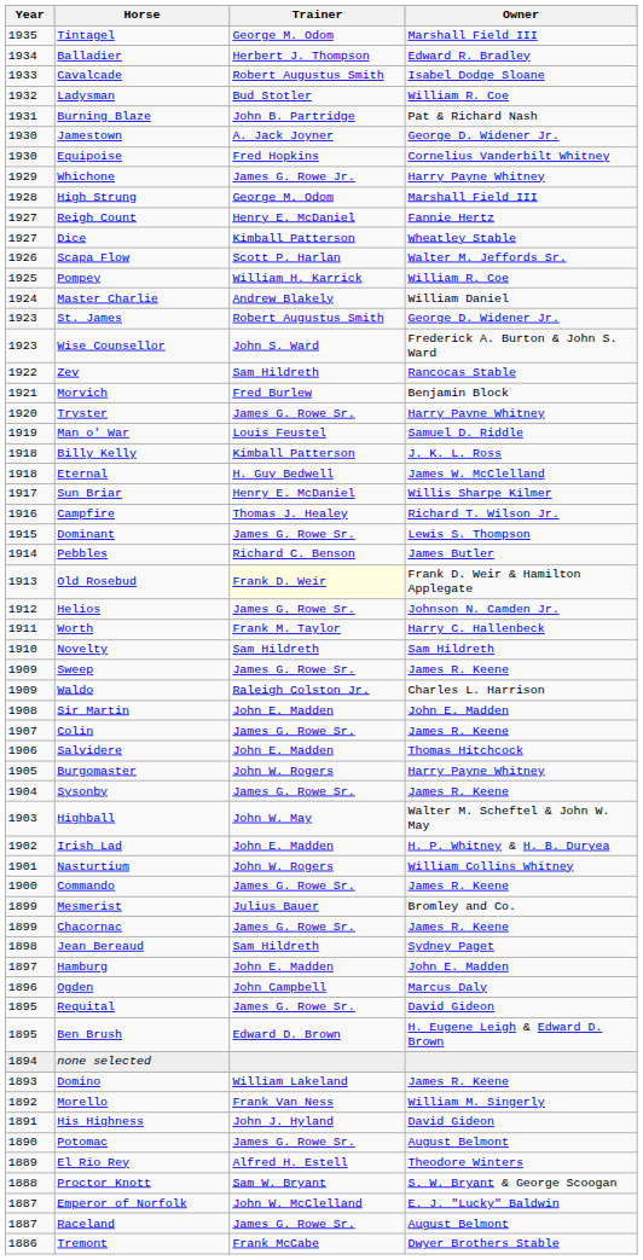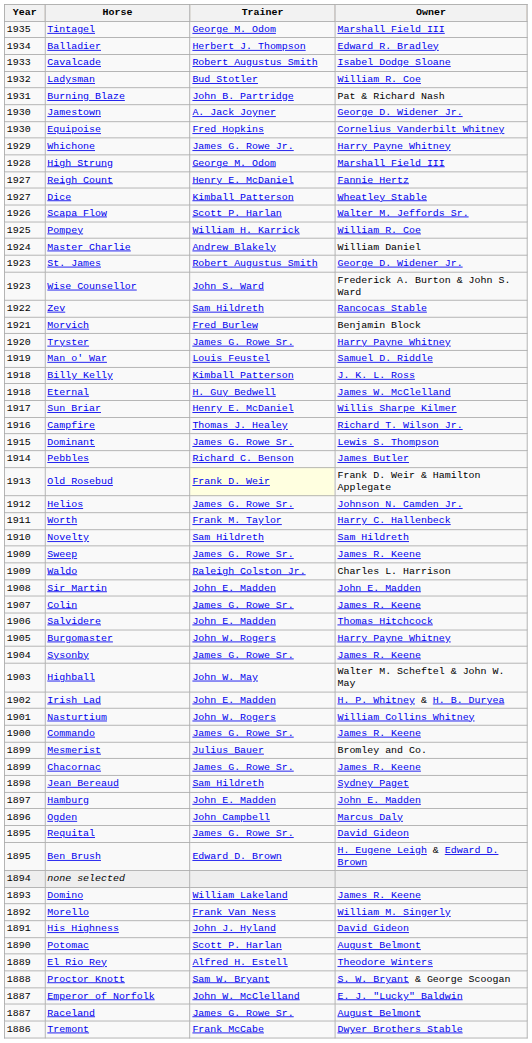 <table class = "wikitable sortable" | border="1" cellpadding="0" style="border-collapse: collapse; font-size:90%">
 <tr style="background:#987654; text-align:center;">
 <th style="width:42px;">Year<br></th>
 <th style="width:165px;">Horse<br></th>
 <th style="width:165px;">Trainer<br></th>
 <th style="width:220px;">Owner<br></th>
 </tr>
 <tr>
 <td>1935</td>
 <td><a href='#'>Tintagel</a></td>
 <td><a href='#'>George M. Odom</a></td>
 <td><a href='#'>Marshall Field III</a></td>
 </tr>
 <tr>
 <td>1934</td>
 <td><a href='#'>Balladier</a></td>
 <td><a href='#'>Herbert J. Thompson</a></td>
 <td><a href='#'>Edward R. Bradley</a></td>
 </tr>
 <tr>
 <td>1933</td>
 <td><a href='#'>Cavalcade</a></td>
 <td><a href='#'>Robert Augustus Smith</a></td>
 <td><a href='#'>Isabel Dodge Sloane</a></td>
 </tr>
 <tr>
 <td>1932</td>
 <td><a href='#'>Ladysman</a></td>
 <td><a href='#'>Bud Stotler</a></td>
 <td><a href='#'>William R. Coe</a></td>
 </tr>
 <tr>
 <td>1931</td>
 <td><a href='#'>Burning Blaze</a></td>
 <td><a href='#'>John B. Partridge</a></td>
 <td>Pat & Richard Nash</td>
 </tr>
 <tr>
 <td>1930</td>
 <td><a href='#'>Jamestown</a></td>
 <td><a href='#'>A. Jack Joyner</a></td>
 <td><a href='#'>George D. Widener Jr.</a></td>
 </tr>
 <tr>
 <td>1930</td>
 <td><a href='#'>Equipoise</a></td>
 <td><a href='#'>Fred Hopkins</a></td>
 <td><a href='#'>Cornelius Vanderbilt Whitney</a></td>
 </tr>
 <tr>
 <td>1929</td>
 <td><a href='#'>Whichone</a></td>
 <td><a href='#'>James G. Rowe Jr.</a></td>
 <td><a href='#'>Harry Payne Whitney</a></td>
 </tr>
 <tr>
 <td>1928</td>
 <td><a href='#'>High Strung</a></td>
 <td><a href='#'>George M. Odom</a></td>
 <td><a href='#'>Marshall Field III</a></td>
 </tr>
 <tr>
 <td>1927</td>
 <td><a href='#'>Reigh Count</a></td>
 <td><a href='#'>Henry E. McDaniel</a></td>
 <td><a href='#'>Fannie Hertz</a></td>
 </tr>
 <tr>
 <td>1927</td>
 <td><a href='#'>Dice</a></td>
 <td><a href='#'>Kimball Patterson</a></td>
 <td><a href='#'>Wheatley Stable</a></td>
 </tr>
 <tr>
 <td>1926</td>
 <td><a href='#'>Scapa Flow</a></td>
 <td><a href='#'>Scott P. Harlan</a></td>
 <td><a href='#'>Walter M. Jeffords Sr.</a></td>
 </tr>
 <tr>
 <td>1925</td>
 <td><a href='#'>Pompey</a></td>
 <td><a href='#'>William H. Karrick</a></td>
 <td><a href='#'>William R. Coe</a></td>
 </tr>
 <tr>
 <td>1924</td>
 <td><a href='#'>Master Charlie</a></td>
 <td><a href='#'>Andrew Blakely</a></td>
 <td>William Daniel</td>
 </tr>
 <tr>
 <td>1923</td>
 <td><a href='#'>St. James</a></td>
 <td><a href='#'>Robert Augustus Smith</a></td>
 <td><a href='#'>George D. Widener Jr.</a></td>
 </tr>
 <tr>
 <td>1923</td>
 <td><a href='#'>Wise Counsellor</a></td>
 <td><a href='#'>John S. Ward</a></td>
 <td>Frederick A. Burton & John S. Ward</td>
 </tr>
 <tr>
 <td>1922</td>
 <td><a href='#'>Zev</a></td>
 <td><a href='#'>Sam Hildreth</a></td>
 <td><a href='#'>Rancocas Stable</a></td>
 </tr>
 <tr>
 <td>1921</td>
 <td><a href='#'>Morvich</a></td>
 <td><a href='#'>Fred Burlew</a></td>
 <td>Benjamin Block</td>
 </tr>
 <tr>
 <td>1920</td>
 <td><a href='#'>Tryster</a></td>
 <td><a href='#'>James G. Rowe Sr.</a></td>
 <td><a href='#'>Harry Payne Whitney</a></td>
 </tr>
 <tr>
 <td>1919</td>
 <td><a href='#'>Man o' War</a></td>
 <td><a href='#'>Louis Feustel</a></td>
 <td><a href='#'>Samuel D. Riddle</a></td>
 </tr>
 <tr>
 <td>1918</td>
 <td><a href='#'>Billy Kelly</a></td>
 <td><a href='#'>Kimball Patterson</a></td>
 <td><a href='#'>J. K. L. Ross</a></td>
 </tr>
 <tr>
 <td>1918</td>
 <td><a href='#'>Eternal</a></td>
 <td><a href='#'>H. Guy Bedwell</a></td>
 <td><a href='#'>James W. McClelland</a></td>
 </tr>
 <tr>
 <td>1917</td>
 <td><a href='#'>Sun Briar</a></td>
 <td><a href='#'>Henry E. McDaniel</a></td>
 <td><a href='#'>Willis Sharpe Kilmer</a></td>
 </tr>
 <tr>
 <td>1916</td>
 <td><a href='#'>Campfire</a></td>
 <td><a href='#'>Thomas J. Healey</a></td>
 <td><a href='#'>Richard T. Wilson Jr.</a></td>
 </tr>
 <tr>
 <td>1915</td>
 <td><a href='#'>Dominant</a></td>
 <td><a href='#'>James G. Rowe Sr.</a></td>
 <td><a href='#'>Lewis S. Thompson</a></td>
 </tr>
 <tr>
 <td>1914</td>
 <td><a href='#'>Pebbles</a></td>
 <td><a href='#'>Richard C. Benson</a></td>
 <td><a href='#'>James Butler</a></td>
 </tr>
 <tr>
 <td>1913</td>
 <td><a href='#'>Old Rosebud</a></td>
 <td style="background: lightyellow;"><a href='#'>Frank D. Weir</a></td>
 <td>Frank D. Weir & Hamilton Applegate</td>
 </tr>
 <tr>
 <td>1912</td>
 <td><a href='#'>Helios</a></td>
 <td><a href='#'>James G. Rowe Sr.</a></td>
 <td><a href='#'>Johnson N. Camden Jr.</a></td>
 </tr>
 <tr>
 <td>1911</td>
 <td><a href='#'>Worth</a></td>
 <td><a href='#'>Frank M. Taylor</a></td>
 <td><a href='#'>Harry C. Hallenbeck</a></td>
 </tr>
 <tr>
 <td>1910</td>
 <td><a href='#'>Novelty</a></td>
 <td><a href='#'>Sam Hildreth</a></td>
 <td><a href='#'>Sam Hildreth</a></td>
 </tr>
 <tr>
 <td>1909</td>
 <td><a href='#'>Sweep</a></td>
 <td><a href='#'>James G. Rowe Sr.</a></td>
 <td><a href='#'>James R. Keene</a></td>
 </tr>
 <tr>
 <td>1909</td>
 <td><a href='#'>Waldo</a></td>
 <td><a href='#'>Raleigh Colston Jr.</a></td>
 <td>Charles L. Harrison</td>
 </tr>
 <tr>
 <td>1908</td>
 <td><a href='#'>Sir Martin</a></td>
 <td><a href='#'>John E. Madden</a></td>
 <td><a href='#'>John E. Madden</a></td>
 </tr>
 <tr>
 <td>1907</td>
 <td><a href='#'>Colin</a></td>
 <td><a href='#'>James G. Rowe Sr.</a></td>
 <td><a href='#'>James R. Keene</a></td>
 </tr>
 <tr>
 <td>1906</td>
 <td><a href='#'>Salvidere</a></td>
 <td><a href='#'>John E. Madden</a></td>
 <td><a href='#'>Thomas Hitchcock</a></td>
 </tr>
 <tr>
 <td>1905</td>
 <td><a href='#'>Burgomaster</a></td>
 <td><a href='#'>John W. Rogers</a></td>
 <td><a href='#'>Harry Payne Whitney</a></td>
 </tr>
 <tr>
 <td>1904</td>
 <td><a href='#'>Sysonby</a></td>
 <td><a href='#'>James G. Rowe Sr.</a></td>
 <td><a href='#'>James R. Keene</a></td>
 </tr>
 <tr>
 <td>1903</td>
 <td><a href='#'>Highball</a></td>
 <td><a href='#'>John W. May</a></td>
 <td>Walter M. Scheftel & John W. May</td>
 </tr>
 <tr>
 <td>1902</td>
 <td><a href='#'>Irish Lad</a></td>
 <td><a href='#'>John E. Madden</a></td>
 <td><a href='#'>H. P. Whitney</a> & <a href='#'>H. B. Duryea</a></td>
 </tr>
 <tr>
 <td>1901</td>
 <td><a href='#'>Nasturtium</a></td>
 <td><a href='#'>John W. Rogers</a></td>
 <td><a href='#'>William Collins Whitney</a></td>
 </tr>
 <tr>
 <td>1900</td>
 <td><a href='#'>Commando</a></td>
 <td><a href='#'>James G. Rowe Sr.</a></td>
 <td><a href='#'>James R. Keene</a></td>
 </tr>
 <tr>
 <td>1899</td>
 <td><a href='#'>Mesmerist</a></td>
 <td><a href='#'>Julius Bauer</a></td>
 <td>Bromley and Co.</td>
 </tr>
 <tr>
 <td>1899</td>
 <td><a href='#'>Chacornac</a></td>
 <td><a href='#'>James G. Rowe Sr.</a></td>
 <td><a href='#'>James R. Keene</a></td>
 </tr>
 <tr>
 <td>1898</td>
 <td><a href='#'>Jean Bereaud</a></td>
 <td><a href='#'>Sam Hildreth</a></td>
 <td><a href='#'>Sydney Paget</a></td>
 </tr>
 <tr>
 <td>1897</td>
 <td><a href='#'>Hamburg</a></td>
 <td><a href='#'>John E. Madden</a></td>
 <td><a href='#'>John E. Madden</a></td>
 </tr>
 <tr>
 <td>1896</td>
 <td><a href='#'>Ogden</a></td>
 <td><a href='#'>John Campbell</a></td>
 <td><a href='#'>Marcus Daly</a></td>
 </tr>
 <tr>
 <td>1895</td>
 <td><a href='#'>Requital</a></td>
 <td><a href='#'>James G. Rowe Sr.</a></td>
 <td><a href='#'>David Gideon</a></td>
 </tr>
 <tr>
 <td>1895</td>
 <td><a href='#'>Ben Brush</a></td>
 <td><a href='#'>Edward D. Brown</a></td>
 <td><a href='#'>H. Eugene Leigh</a> & <a href='#'>Edward D. Brown</a></td>
 </tr>
 <tr style="background:#eee;">
 <td>1894</td>
 <td><em>none selected</em></td>
 <td></td>
 <td></td>
 </tr>
 <tr>
 <td>1893</td>
 <td><a href='#'>Domino</a></td>
 <td><a href='#'>William Lakeland</a></td>
 <td><a href='#'>James R. Keene</a></td>
 </tr>
 <tr>
 <td>1892</td>
 <td><a href='#'>Morello</a></td>
 <td><a href='#'>Frank Van Ness</a></td>
 <td><a href='#'>William M. Singerly</a></td>
 </tr>
 <tr>
 <td>1891</td>
 <td><a href='#'>His Highness</a></td>
 <td><a href='#'>John J. Hyland</a></td>
 <td><a href='#'>David Gideon</a></td>
 </tr>
 <tr>
 <td>1890</td>
 <td><a href='#'>Potomac</a></td>
-<td><a href='#'>James G. Rowe Sr.</a></td>
+<td><a href='#'>Scott P. Harlan</a></td>
 <td><a href='#'>August Belmont</a></td>
 </tr>
 <tr>
 <td>1889</td>
 <td><a href='#'>El Rio Rey</a></td>
 <td><a href='#'>Alfred H. Estell</a></td>
 <td><a href='#'>Theodore Winters</a></td>
 </tr>
 <tr>
 <td>1888</td>
 <td><a href='#'>Proctor Knott</a></td>
 <td><a href='#'>Sam W. Bryant</a></td>
 <td><a href='#'>S. W. Bryant</a> & George Scoogan</td>
 </tr>
 <tr>
 <td>1887</td>
 <td><a href='#'>Emperor of Norfolk</a></td>
 <td><a href='#'>John W. McClelland</a></td>
 <td><a href='#'>E. J. "Lucky" Baldwin</a></td>
 </tr>
 <tr>
 <td>1887</td>
 <td><a href='#'>Raceland</a></td>
 <td><a href='#'>James G. Rowe Sr.</a></td>
 <td><a href='#'>August Belmont</a></td>
 </tr>
 <tr>
 <td>1886</td>
 <td><a href='#'>Tremont</a></td>
 <td><a href='#'>Frank McCabe</a></td>
 <td><a href='#'>Dwyer Brothers Stable</a></td>
 </tr>
 </table>
